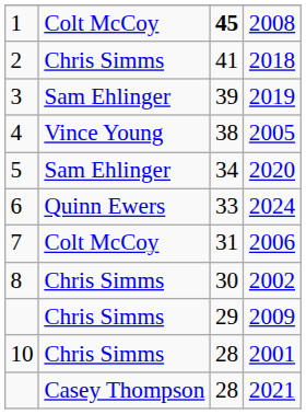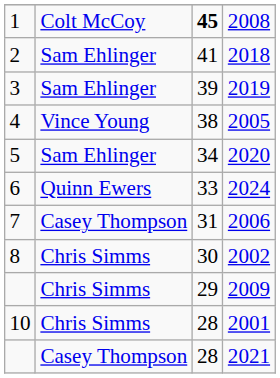 <table class="wikitable">
 <tr>
 </tr>
 <tr>
 <td>1</td>
 <td><a href='#'>Colt McCoy</a></td>
 <td><strong><abbr>45</abbr></strong></td>
 <td><a href='#'>2008</a></td>
 </tr>
 <tr>
 <td>2</td>
-<td><a href='#'>Chris Simms</a></td>
+<td><a href='#'>Sam Ehlinger</a></td>
 <td><abbr>41</abbr></td>
 <td><a href='#'>2018</a></td>
 </tr>
 <tr>
 <td>3</td>
 <td><a href='#'>Sam Ehlinger</a></td>
 <td><abbr>39</abbr></td>
 <td><a href='#'>2019</a></td>
 </tr>
 <tr>
 <td>4</td>
 <td><a href='#'>Vince Young</a></td>
 <td><abbr>38</abbr></td>
 <td><a href='#'>2005</a></td>
 </tr>
 <tr>
 <td>5</td>
 <td><a href='#'>Sam Ehlinger</a></td>
 <td><abbr>34</abbr></td>
 <td><a href='#'>2020</a></td>
 </tr>
 <tr>
 <td>6</td>
 <td><a href='#'>Quinn Ewers</a></td>
 <td><abbr>33</abbr></td>
 <td><a href='#'>2024</a></td>
 </tr>
 <tr>
 <td>7</td>
-<td><a href='#'>Colt McCoy</a></td>
+<td><a href='#'>Casey Thompson</a></td>
 <td><abbr>31</abbr></td>
 <td><a href='#'>2006</a></td>
 </tr>
 <tr>
 <td>8</td>
 <td><a href='#'>Chris Simms</a></td>
 <td><abbr>30</abbr></td>
 <td><a href='#'>2002</a></td>
 </tr>
 <tr>
 <td></td>
 <td><a href='#'>Chris Simms</a></td>
 <td><abbr>29</abbr></td>
 <td><a href='#'>2009</a></td>
 </tr>
 <tr>
 <td>10</td>
 <td><a href='#'>Chris Simms</a></td>
 <td><abbr>28</abbr></td>
 <td><a href='#'>2001</a></td>
 </tr>
 <tr>
 <td></td>
 <td><a href='#'>Casey Thompson</a></td>
 <td><abbr>28</abbr></td>
 <td><a href='#'>2021</a></td>
 </tr>
 </table>
